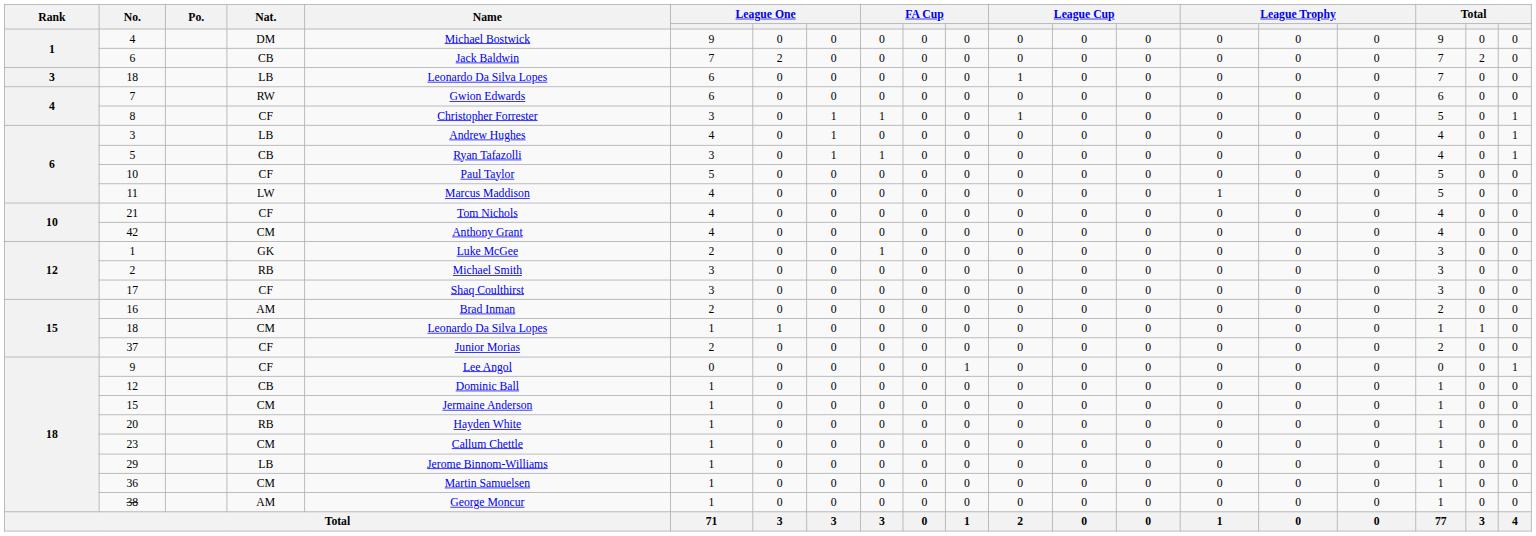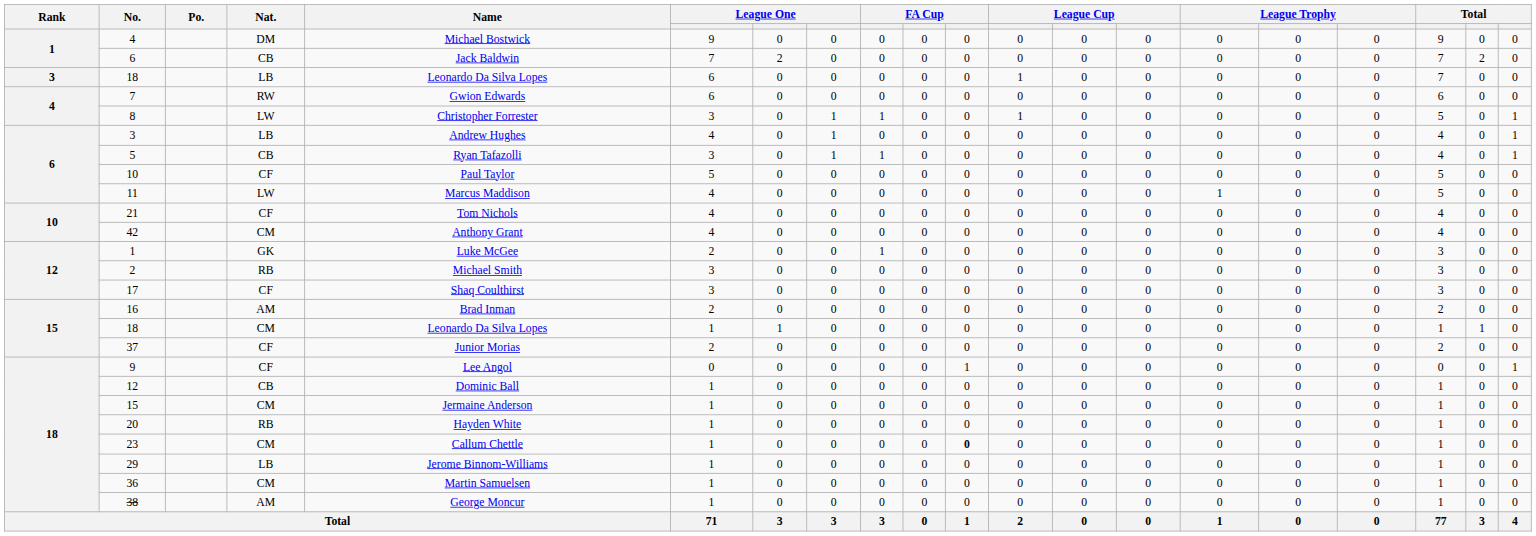 <table class="wikitable" style="text-align:center; font-size:95%; width:100%;">
 <tr>
 <th rowspan=2>Rank</th>
 <th rowspan=2>No.</th>
 <th rowspan=2>Po.</th>
 <th rowspan=2>Nat.</th>
 <th rowspan=2>Name</th>
 <th colspan=3><a href='#'>League One</a></th>
 <th colspan=3><a href='#'>FA Cup</a></th>
 <th colspan=3><a href='#'>League Cup</a></th>
 <th colspan=3><a href='#'>League Trophy</a></th>
 <th colspan=3>Total</th>
 </tr>
 <tr>
 <th></th>
 <th></th>
 <th></th>
 <th></th>
 <th></th>
 <th></th>
 <th></th>
 <th></th>
 <th></th>
 <th></th>
 <th></th>
 <th></th>
 <th></th>
 <th></th>
 <th></th>
 </tr>
 <tr>
 <th rowspan=2>1</th>
 <td>4</td>
 <td></td>
 <td>DM</td>
 <td><a href='#'>Michael Bostwick</a></td>
 <td>9</td>
 <td>0</td>
 <td>0</td>
 <td>0</td>
 <td>0</td>
 <td>0</td>
 <td>0</td>
 <td>0</td>
 <td>0</td>
 <td>0</td>
 <td>0</td>
 <td>0</td>
 <td>9</td>
 <td>0</td>
 <td>0</td>
 </tr>
 <tr>
 <td>6</td>
 <td></td>
 <td>CB</td>
 <td><a href='#'>Jack Baldwin</a></td>
 <td>7</td>
 <td>2</td>
 <td>0</td>
 <td>0</td>
 <td>0</td>
 <td>0</td>
 <td>0</td>
 <td>0</td>
 <td>0</td>
 <td>0</td>
 <td>0</td>
 <td>0</td>
 <td>7</td>
 <td>2</td>
 <td>0</td>
 </tr>
 <tr>
 <th rowspan=1>3</th>
 <td>18</td>
 <td></td>
 <td>LB</td>
 <td><a href='#'>Leonardo Da Silva Lopes</a></td>
 <td>6</td>
 <td>0</td>
 <td>0</td>
 <td>0</td>
 <td>0</td>
 <td>0</td>
 <td>1</td>
 <td>0</td>
 <td>0</td>
 <td>0</td>
 <td>0</td>
 <td>0</td>
 <td>7</td>
 <td>0</td>
 <td>0</td>
 </tr>
 <tr>
 <th rowspan=2>4</th>
 <td>7</td>
 <td></td>
 <td>RW</td>
 <td><a href='#'>Gwion Edwards</a></td>
 <td>6</td>
 <td>0</td>
 <td>0</td>
 <td>0</td>
 <td>0</td>
 <td>0</td>
 <td>0</td>
 <td>0</td>
 <td>0</td>
 <td>0</td>
 <td>0</td>
 <td>0</td>
 <td>6</td>
 <td>0</td>
 <td>0</td>
 </tr>
 <tr>
 <td>8</td>
 <td></td>
-<td>CF</td>
+<td>LW</td>
 <td><a href='#'>Christopher Forrester</a></td>
 <td>3</td>
 <td>0</td>
 <td>1</td>
 <td>1</td>
 <td>0</td>
 <td>0</td>
 <td>1</td>
 <td>0</td>
 <td>0</td>
 <td>0</td>
 <td>0</td>
 <td>0</td>
 <td>5</td>
 <td>0</td>
 <td>1</td>
 </tr>
 <tr>
 <th rowspan=4>6</th>
 <td>3</td>
 <td></td>
 <td>LB</td>
 <td><a href='#'>Andrew Hughes</a></td>
 <td>4</td>
 <td>0</td>
 <td>1</td>
 <td>0</td>
 <td>0</td>
 <td>0</td>
 <td>0</td>
 <td>0</td>
 <td>0</td>
 <td>0</td>
 <td>0</td>
 <td>0</td>
 <td>4</td>
 <td>0</td>
 <td>1</td>
 </tr>
 <tr>
 <td>5</td>
 <td></td>
 <td>CB</td>
 <td><a href='#'>Ryan Tafazolli</a></td>
 <td>3</td>
 <td>0</td>
 <td>1</td>
 <td>1</td>
 <td>0</td>
 <td>0</td>
 <td>0</td>
 <td>0</td>
 <td>0</td>
 <td>0</td>
 <td>0</td>
 <td>0</td>
 <td>4</td>
 <td>0</td>
 <td>1</td>
 </tr>
 <tr>
 <td>10</td>
 <td></td>
 <td>CF</td>
 <td><a href='#'>Paul Taylor</a></td>
 <td>5</td>
 <td>0</td>
 <td>0</td>
 <td>0</td>
 <td>0</td>
 <td>0</td>
 <td>0</td>
 <td>0</td>
 <td>0</td>
 <td>0</td>
 <td>0</td>
 <td>0</td>
 <td>5</td>
 <td>0</td>
 <td>0</td>
 </tr>
 <tr>
 <td>11</td>
 <td></td>
 <td>LW</td>
 <td><a href='#'>Marcus Maddison</a></td>
 <td>4</td>
 <td>0</td>
 <td>0</td>
 <td>0</td>
 <td>0</td>
 <td>0</td>
 <td>0</td>
 <td>0</td>
 <td>0</td>
 <td>1</td>
 <td>0</td>
 <td>0</td>
 <td>5</td>
 <td>0</td>
 <td>0</td>
 </tr>
 <tr>
 <th rowspan=2>10</th>
 <td>21</td>
 <td></td>
 <td>CF</td>
 <td><a href='#'>Tom Nichols</a></td>
 <td>4</td>
 <td>0</td>
 <td>0</td>
 <td>0</td>
 <td>0</td>
 <td>0</td>
 <td>0</td>
 <td>0</td>
 <td>0</td>
 <td>0</td>
 <td>0</td>
 <td>0</td>
 <td>4</td>
 <td>0</td>
 <td>0</td>
 </tr>
 <tr>
 <td>42</td>
 <td></td>
 <td>CM</td>
 <td><a href='#'>Anthony Grant</a></td>
 <td>4</td>
 <td>0</td>
 <td>0</td>
 <td>0</td>
 <td>0</td>
 <td>0</td>
 <td>0</td>
 <td>0</td>
 <td>0</td>
 <td>0</td>
 <td>0</td>
 <td>0</td>
 <td>4</td>
 <td>0</td>
 <td>0</td>
 </tr>
 <tr>
 <th rowspan=3>12</th>
 <td>1</td>
 <td></td>
 <td>GK</td>
 <td><a href='#'>Luke McGee</a></td>
 <td>2</td>
 <td>0</td>
 <td>0</td>
 <td>1</td>
 <td>0</td>
 <td>0</td>
 <td>0</td>
 <td>0</td>
 <td>0</td>
 <td>0</td>
 <td>0</td>
 <td>0</td>
 <td>3</td>
 <td>0</td>
 <td>0</td>
 </tr>
 <tr>
 <td>2</td>
 <td></td>
 <td>RB</td>
 <td><a href='#'>Michael Smith</a></td>
 <td>3</td>
 <td>0</td>
 <td>0</td>
 <td>0</td>
 <td>0</td>
 <td>0</td>
 <td>0</td>
 <td>0</td>
 <td>0</td>
 <td>0</td>
 <td>0</td>
 <td>0</td>
 <td>3</td>
 <td>0</td>
 <td>0</td>
 </tr>
 <tr>
 <td>17</td>
 <td></td>
 <td>CF</td>
 <td><a href='#'>Shaq Coulthirst</a></td>
 <td>3</td>
 <td>0</td>
 <td>0</td>
 <td>0</td>
 <td>0</td>
 <td>0</td>
 <td>0</td>
 <td>0</td>
 <td>0</td>
 <td>0</td>
 <td>0</td>
 <td>0</td>
 <td>3</td>
 <td>0</td>
 <td>0</td>
 </tr>
 <tr>
 <th rowspan=3>15</th>
 <td>16</td>
 <td></td>
 <td>AM</td>
 <td><a href='#'>Brad Inman</a></td>
 <td>2</td>
 <td>0</td>
 <td>0</td>
 <td>0</td>
 <td>0</td>
 <td>0</td>
 <td>0</td>
 <td>0</td>
 <td>0</td>
 <td>0</td>
 <td>0</td>
 <td>0</td>
 <td>2</td>
 <td>0</td>
 <td>0</td>
 </tr>
 <tr>
 <td>18</td>
 <td></td>
 <td>CM</td>
 <td><a href='#'>Leonardo Da Silva Lopes</a></td>
 <td>1</td>
 <td>1</td>
 <td>0</td>
 <td>0</td>
 <td>0</td>
 <td>0</td>
 <td>0</td>
 <td>0</td>
 <td>0</td>
 <td>0</td>
 <td>0</td>
 <td>0</td>
 <td>1</td>
 <td>1</td>
 <td>0</td>
 </tr>
 <tr>
 <td>37</td>
 <td></td>
 <td>CF</td>
 <td><a href='#'>Junior Morias</a></td>
 <td>2</td>
 <td>0</td>
 <td>0</td>
 <td>0</td>
 <td>0</td>
 <td>0</td>
 <td>0</td>
 <td>0</td>
 <td>0</td>
 <td>0</td>
 <td>0</td>
 <td>0</td>
 <td>2</td>
 <td>0</td>
 <td>0</td>
 </tr>
 <tr>
 <th rowspan=8>18</th>
 <td>9</td>
 <td></td>
 <td>CF</td>
 <td><a href='#'>Lee Angol</a></td>
 <td>0</td>
 <td>0</td>
 <td>0</td>
 <td>0</td>
 <td>0</td>
 <td>1</td>
 <td>0</td>
 <td>0</td>
 <td>0</td>
 <td>0</td>
 <td>0</td>
 <td>0</td>
 <td>0</td>
 <td>0</td>
 <td>1</td>
 </tr>
 <tr>
 <td>12</td>
 <td></td>
 <td>CB</td>
 <td><a href='#'>Dominic Ball</a></td>
 <td>1</td>
 <td>0</td>
 <td>0</td>
 <td>0</td>
 <td>0</td>
 <td>0</td>
 <td>0</td>
 <td>0</td>
 <td>0</td>
 <td>0</td>
 <td>0</td>
 <td>0</td>
 <td>1</td>
 <td>0</td>
 <td>0</td>
 </tr>
 <tr>
 <td>15</td>
 <td></td>
 <td>CM</td>
 <td><a href='#'>Jermaine Anderson</a></td>
 <td>1</td>
 <td>0</td>
 <td>0</td>
 <td>0</td>
 <td>0</td>
 <td>0</td>
 <td>0</td>
 <td>0</td>
 <td>0</td>
 <td>0</td>
 <td>0</td>
 <td>0</td>
 <td>1</td>
 <td>0</td>
 <td>0</td>
 </tr>
 <tr>
 <td>20</td>
 <td></td>
 <td>RB</td>
 <td><a href='#'>Hayden White</a></td>
 <td>1</td>
 <td>0</td>
 <td>0</td>
 <td>0</td>
 <td>0</td>
 <td>0</td>
 <td>0</td>
 <td>0</td>
 <td>0</td>
 <td>0</td>
 <td>0</td>
 <td>0</td>
 <td>1</td>
 <td>0</td>
 <td>0</td>
 </tr>
 <tr>
 <td>23</td>
 <td></td>
 <td>CM</td>
 <td><a href='#'>Callum Chettle</a></td>
 <td>1</td>
 <td>0</td>
 <td>0</td>
 <td>0</td>
 <td>0</td>
-<td>0</td>
+<td><strong>0</strong></td>
 <td>0</td>
 <td>0</td>
 <td>0</td>
 <td>0</td>
 <td>0</td>
 <td>0</td>
 <td>1</td>
 <td>0</td>
 <td>0</td>
 </tr>
 <tr>
 <td>29</td>
 <td></td>
 <td>LB</td>
 <td><a href='#'>Jerome Binnom-Williams</a></td>
 <td>1</td>
 <td>0</td>
 <td>0</td>
 <td>0</td>
 <td>0</td>
 <td>0</td>
 <td>0</td>
 <td>0</td>
 <td>0</td>
 <td>0</td>
 <td>0</td>
 <td>0</td>
 <td>1</td>
 <td>0</td>
 <td>0</td>
 </tr>
 <tr>
 <td>36</td>
 <td></td>
 <td>CM</td>
 <td><a href='#'>Martin Samuelsen</a></td>
 <td>1</td>
 <td>0</td>
 <td>0</td>
 <td>0</td>
 <td>0</td>
 <td>0</td>
 <td>0</td>
 <td>0</td>
 <td>0</td>
 <td>0</td>
 <td>0</td>
 <td>0</td>
 <td>1</td>
 <td>0</td>
 <td>0</td>
 </tr>
 <tr>
 <td><s>38</s></td>
 <td></td>
 <td>AM</td>
 <td><a href='#'>George Moncur</a></td>
 <td>1</td>
 <td>0</td>
 <td>0</td>
 <td>0</td>
 <td>0</td>
 <td>0</td>
 <td>0</td>
 <td>0</td>
 <td>0</td>
 <td>0</td>
 <td>0</td>
 <td>0</td>
 <td>1</td>
 <td>0</td>
 <td>0</td>
 </tr>
 <tr>
 <th colspan=5>Total</th>
 <th>71</th>
 <th>3</th>
 <th>3</th>
 <th>3</th>
 <th>0</th>
 <th>1</th>
 <th>2</th>
 <th>0</th>
 <th>0</th>
 <th>1</th>
 <th>0</th>
 <th>0</th>
 <th>77</th>
 <th>3</th>
 <th>4</th>
 </tr>
 </table>
